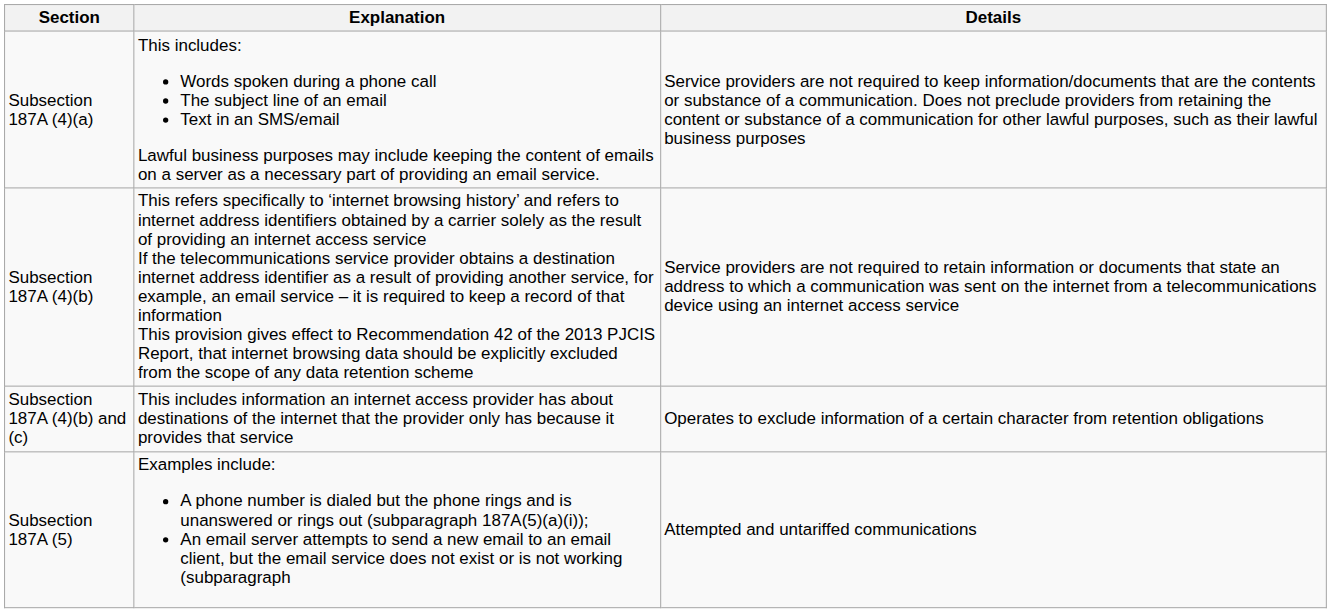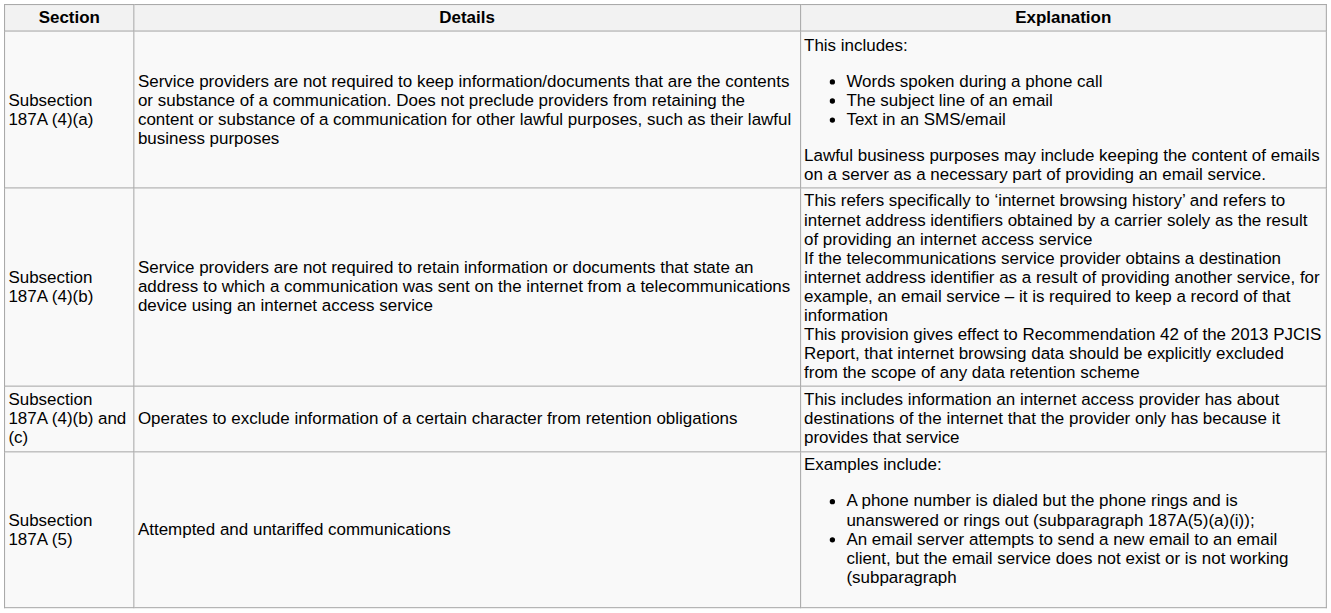 <table class="wikitable">
 <tr>
 <th>Section</th>
+<th>Details</th>
 <th>Explanation</th>
-<th>Details</th>
 </tr>
 <tr>
 <td>Subsection 187A (4)(a)</td>
+<td>Service providers are not required to keep information/documents that are the contents or substance of a communication. Does not preclude providers from retaining the content or substance of a communication for other lawful purposes, such as their lawful business purposes</td>
 <td>This includes:<br><ul><li>Words spoken during a phone call</li><li>The subject line of an email</li><li>Text in an SMS/email</li></ul>Lawful business purposes may include keeping the content of emails on a server as a necessary part of providing an email service.</td>
-<td>Service providers are not required to keep information/documents that are the contents or substance of a communication. Does not preclude providers from retaining the content or substance of a communication for other lawful purposes, such as their lawful business purposes</td>
 </tr>
 <tr>
 <td>Subsection 187A (4)(b)</td>
+<td>Service providers are not required to retain information or documents that state an address to which a communication was sent on the internet from a telecommunications device using an internet access service</td>
 <td>This refers specifically to ‘internet browsing history’ and refers to internet address identifiers obtained by a carrier solely as the result of providing an internet access service<br>If the telecommunications service provider obtains a destination internet address identifier as a result of providing another service, for example, an email service – it is required to keep a record of that information<br>This provision gives effect to Recommendation 42 of the 2013 PJCIS Report, that internet browsing data should be explicitly excluded from the scope of any data retention scheme</td>
-<td>Service providers are not required to retain information or documents that state an address to which a communication was sent on the internet from a telecommunications device using an internet access service</td>
 </tr>
 <tr>
 <td>Subsection 187A (4)(b) and (c)</td>
+<td>Operates to exclude information of a certain character from retention obligations</td>
 <td>This includes information an internet access provider has about destinations of the internet that the provider only has because it provides that service</td>
-<td>Operates to exclude information of a certain character from retention obligations</td>
 </tr>
 <tr>
 <td>Subsection 187A (5)</td>
+<td>Attempted and untariffed communications</td>
 <td>Examples include:<br><ul><li>A phone number is dialed but the phone rings and is unanswered or rings out (subparagraph 187A(5)(a)(i));</li><li>An email server attempts to send a new email to an email client, but the email service does not exist or is not working (subparagraph</li></ul></td>
-<td>Attempted and untariffed communications</td>
 </tr>
 </table>
